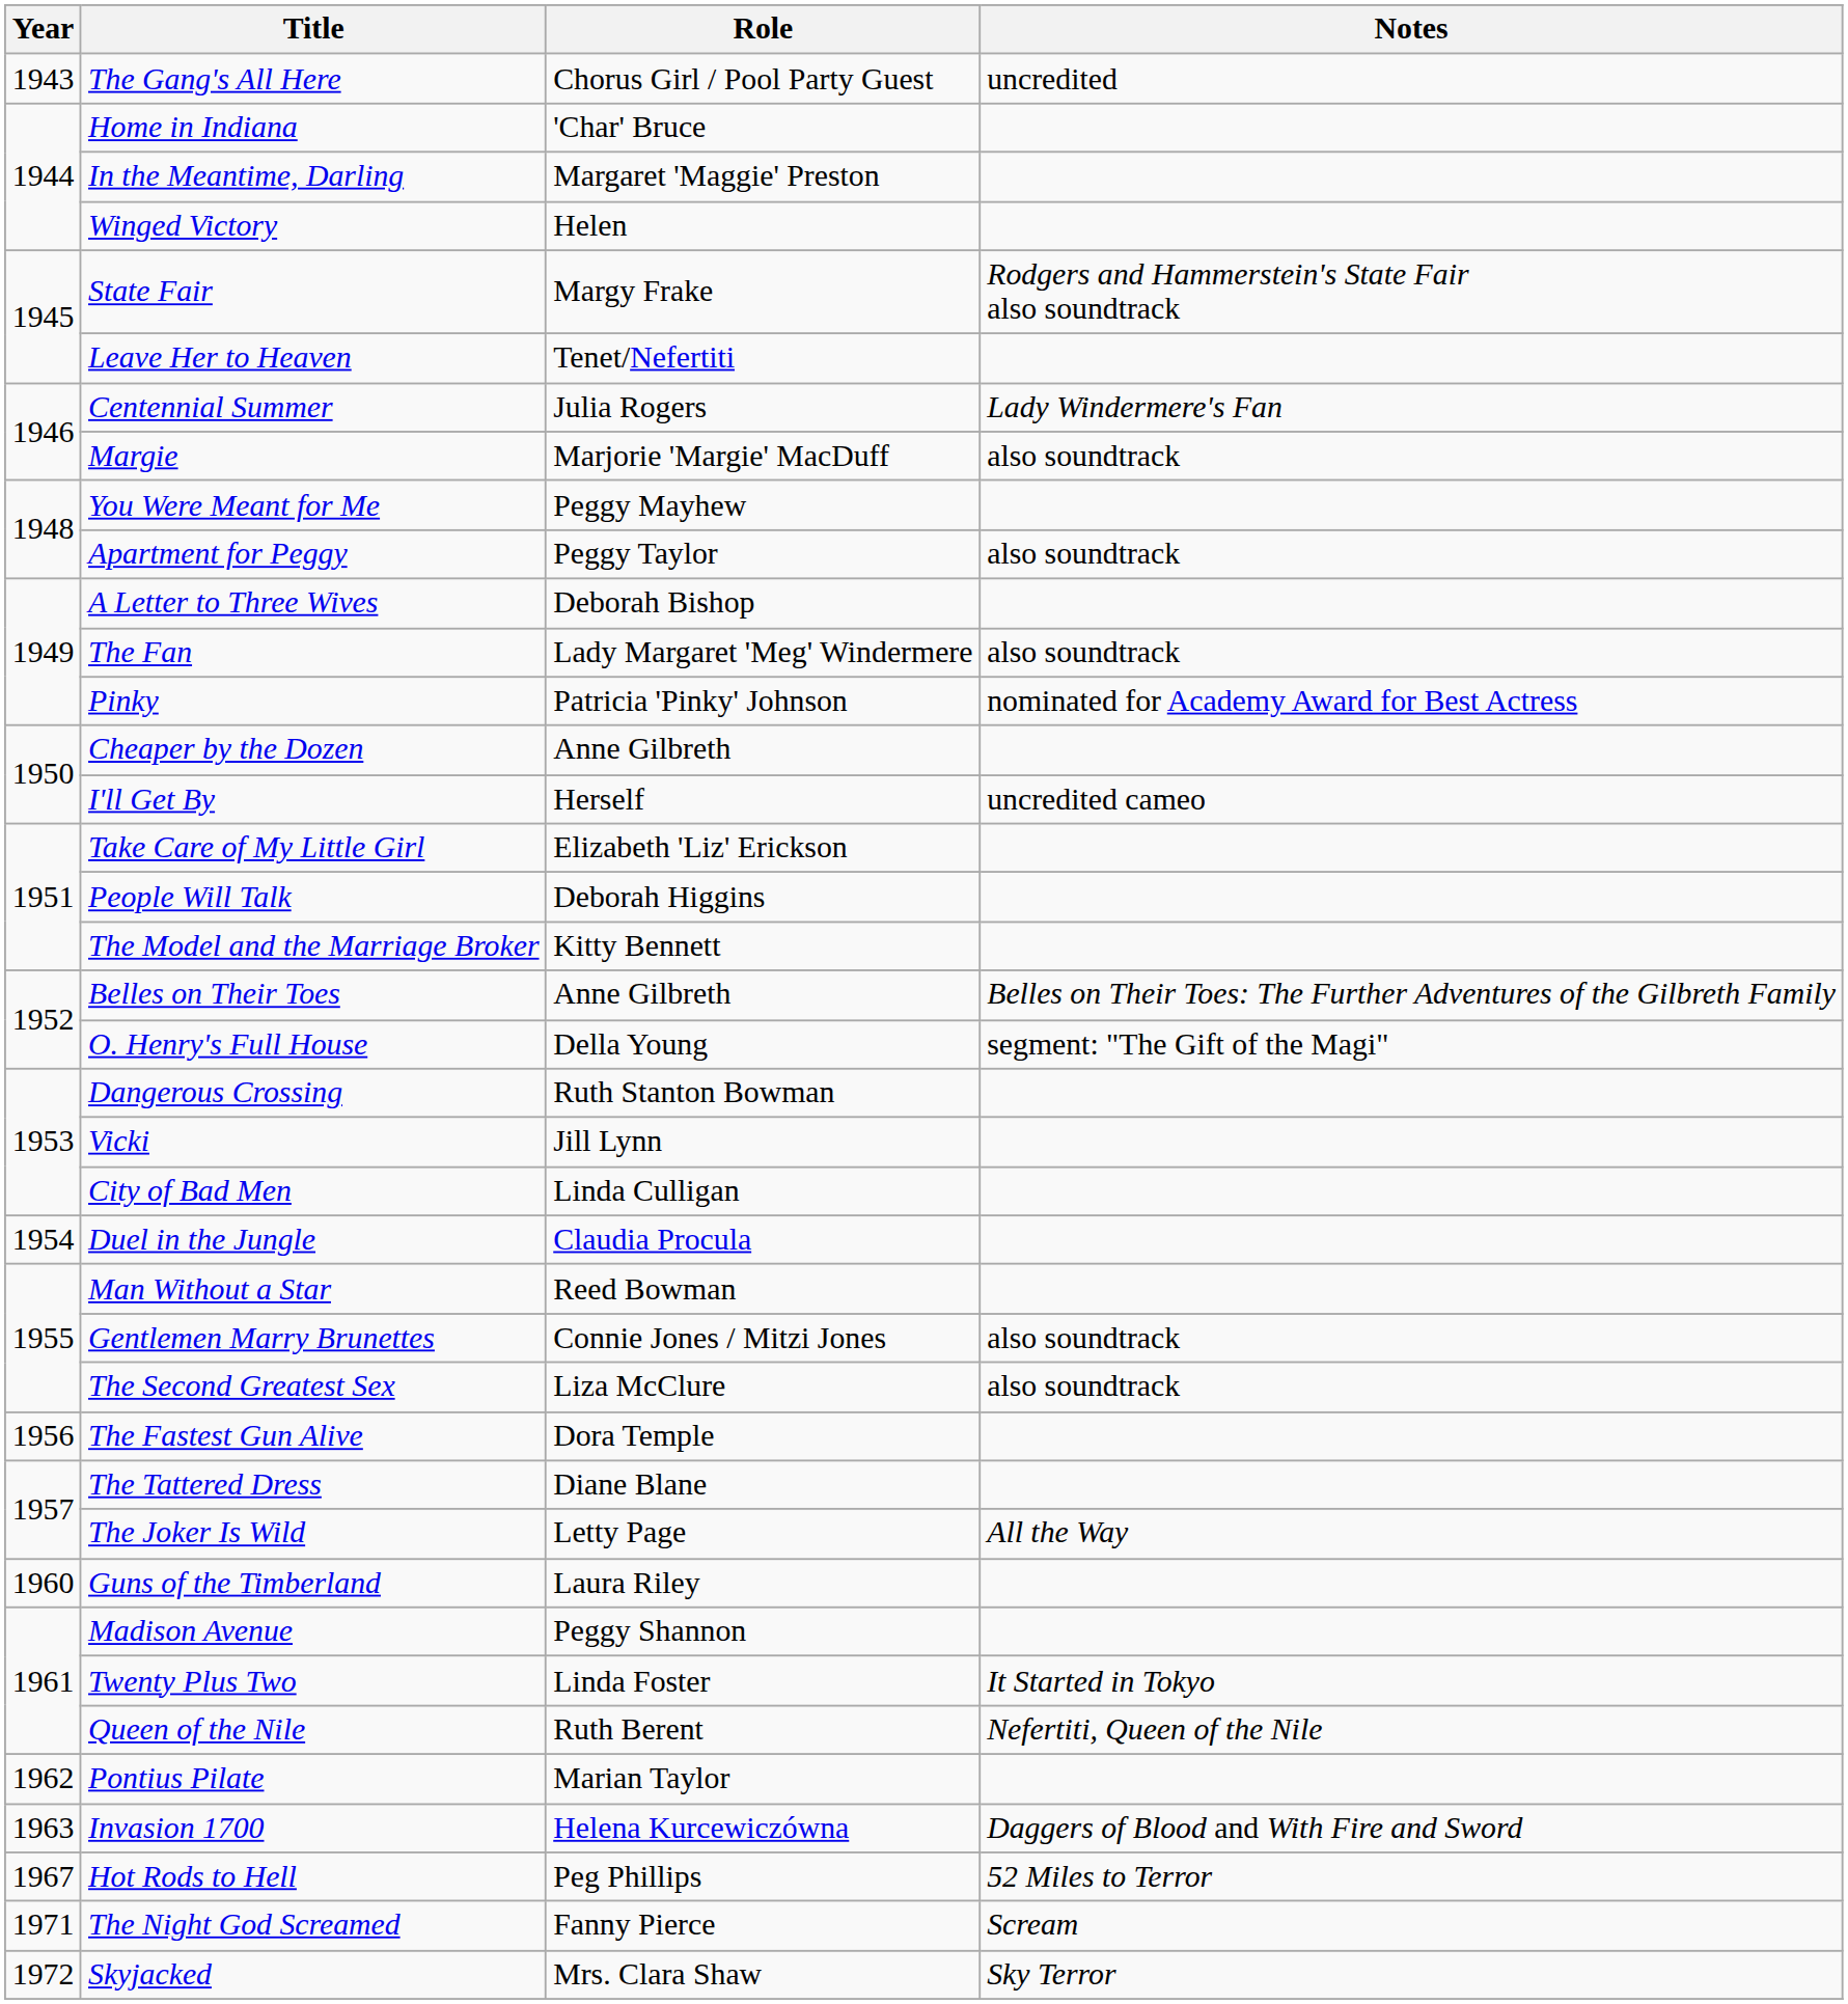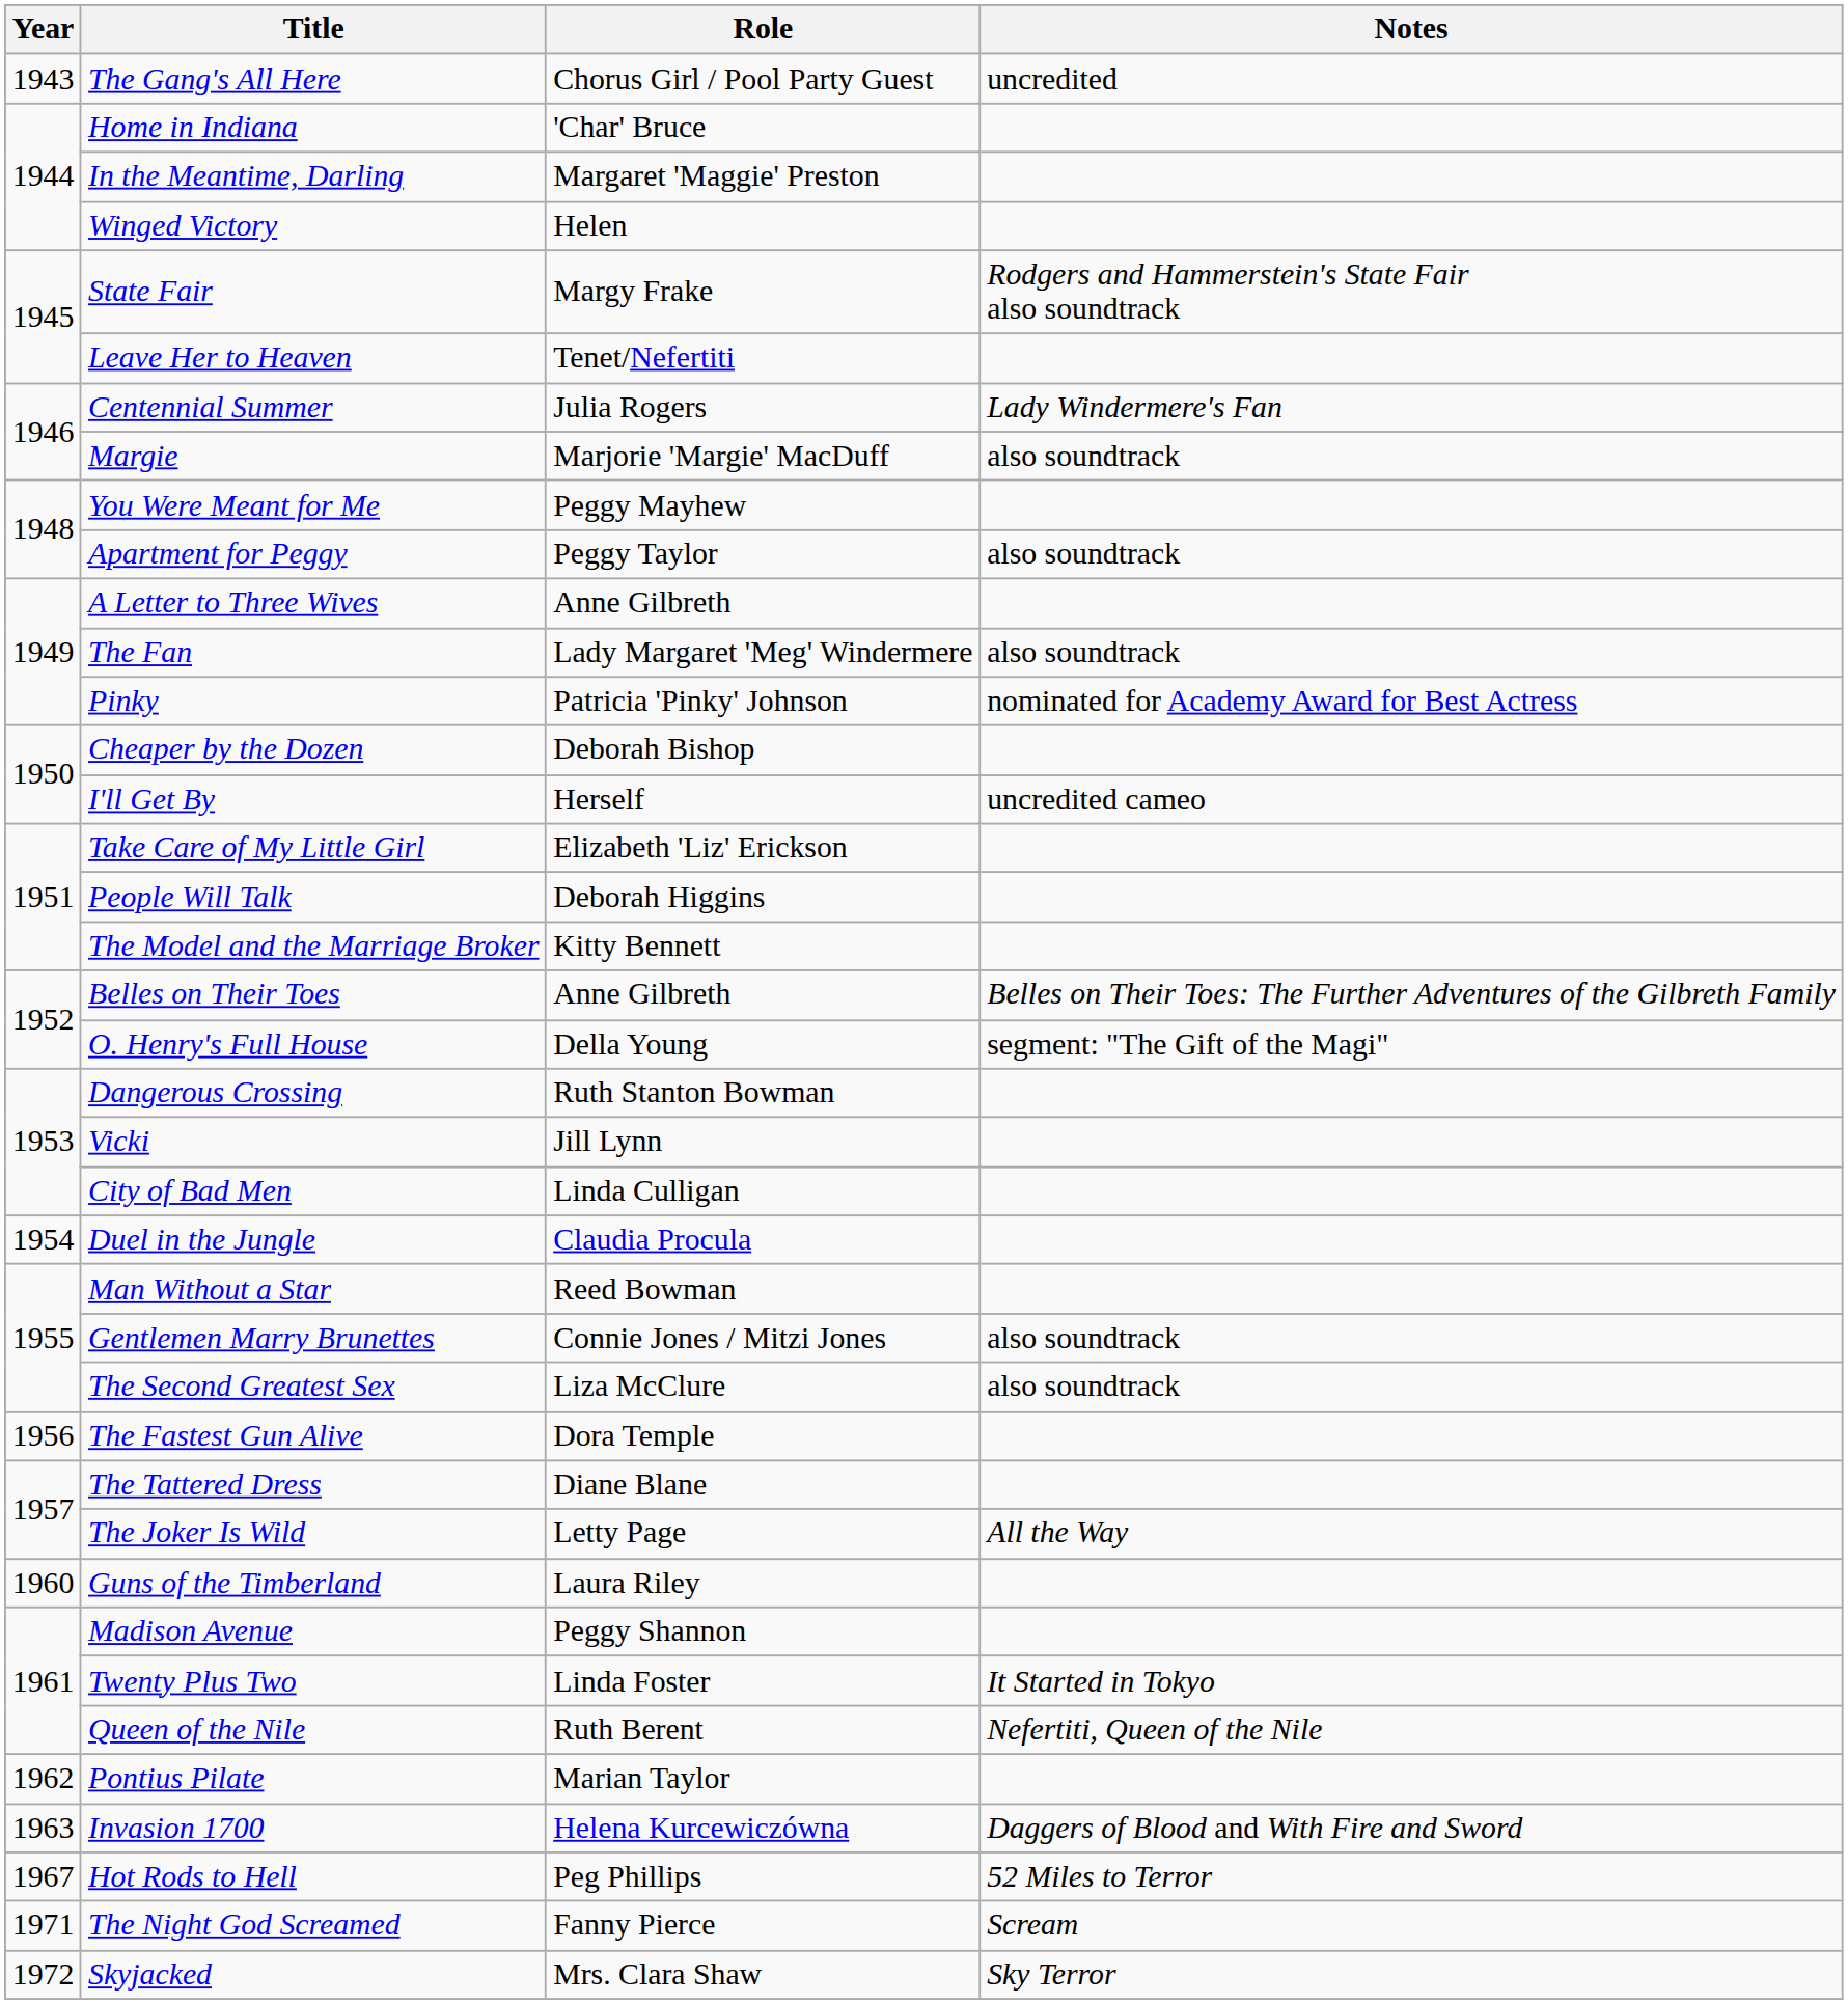 <table class="wikitable sortable">
 <tr>
 <th>Year</th>
 <th>Title</th>
 <th>Role</th>
 <th>Notes</th>
 </tr>
 <tr>
 <td>1943</td>
 <td><em><a href='#'>The Gang's All Here</a></em></td>
 <td>Chorus Girl / Pool Party Guest</td>
 <td>uncredited</td>
 </tr>
 <tr>
 <td rowspan=3>1944</td>
 <td><em><a href='#'>Home in Indiana</a></em></td>
 <td>'Char' Bruce</td>
 <td></td>
 </tr>
 <tr>
 <td><em><a href='#'>In the Meantime, Darling</a></em></td>
 <td>Margaret 'Maggie' Preston</td>
 <td></td>
 </tr>
 <tr>
 <td><em><a href='#'>Winged Victory</a></em></td>
 <td>Helen</td>
 <td></td>
 </tr>
 <tr>
 <td rowspan=2>1945</td>
 <td><em><a href='#'>State Fair</a></em></td>
 <td>Margy Frake</td>
 <td> <em>Rodgers and Hammerstein's State Fair</em><br>also soundtrack</td>
 </tr>
 <tr>
 <td><em><a href='#'>Leave Her to Heaven</a></em></td>
 <td>Tenet/<a href='#'>Nefertiti</a></td>
 <td></td>
 </tr>
 <tr>
 <td rowspan=2>1946</td>
 <td><em><a href='#'>Centennial Summer</a></em></td>
 <td>Julia Rogers</td>
 <td> <em>Lady Windermere's Fan</em></td>
 </tr>
 <tr>
 <td><em><a href='#'>Margie</a></em></td>
 <td>Marjorie 'Margie' MacDuff</td>
 <td>also soundtrack</td>
 </tr>
 <tr>
 <td rowspan=2>1948</td>
 <td><em><a href='#'>You Were Meant for Me</a></em></td>
 <td>Peggy Mayhew</td>
 <td></td>
 </tr>
 <tr>
 <td><em><a href='#'>Apartment for Peggy</a></em></td>
 <td>Peggy Taylor</td>
 <td>also soundtrack</td>
 </tr>
 <tr>
 <td rowspan=3>1949</td>
 <td><em><a href='#'>A Letter to Three Wives</a></em></td>
-<td>Deborah Bishop</td>
+<td>Anne Gilbreth</td>
 <td></td>
 </tr>
 <tr>
 <td><em><a href='#'>The Fan</a></em></td>
 <td>Lady Margaret 'Meg' Windermere</td>
 <td>also soundtrack</td>
 </tr>
 <tr>
 <td><em><a href='#'>Pinky</a></em></td>
 <td>Patricia 'Pinky' Johnson</td>
 <td>nominated for <a href='#'>Academy Award for Best Actress</a></td>
 </tr>
 <tr>
 <td rowspan=2>1950</td>
 <td><em><a href='#'>Cheaper by the Dozen</a></em></td>
-<td>Anne Gilbreth</td>
+<td>Deborah Bishop</td>
 <td></td>
 </tr>
 <tr>
 <td><em><a href='#'>I'll Get By</a></em></td>
 <td>Herself</td>
 <td>uncredited cameo</td>
 </tr>
 <tr>
 <td rowspan=3>1951</td>
 <td><em><a href='#'>Take Care of My Little Girl</a></em></td>
 <td>Elizabeth 'Liz' Erickson</td>
 <td></td>
 </tr>
 <tr>
 <td><em><a href='#'>People Will Talk</a></em></td>
 <td>Deborah Higgins</td>
 <td></td>
 </tr>
 <tr>
 <td><em><a href='#'>The Model and the Marriage Broker</a></em></td>
 <td>Kitty Bennett</td>
 <td></td>
 </tr>
 <tr>
 <td rowspan=2>1952</td>
 <td><em><a href='#'>Belles on Their Toes</a></em></td>
 <td>Anne Gilbreth</td>
 <td> <em>Belles on Their Toes: The Further Adventures of the Gilbreth Family</em></td>
 </tr>
 <tr>
 <td><em><a href='#'>O. Henry's Full House</a></em></td>
 <td>Della Young</td>
 <td>segment: "The Gift of the Magi"</td>
 </tr>
 <tr>
 <td rowspan=3>1953</td>
 <td><em><a href='#'>Dangerous Crossing</a></em></td>
 <td>Ruth Stanton Bowman</td>
 <td></td>
 </tr>
 <tr>
 <td><em><a href='#'>Vicki</a></em></td>
 <td>Jill Lynn</td>
 <td></td>
 </tr>
 <tr>
 <td><em><a href='#'>City of Bad Men</a></em></td>
 <td>Linda Culligan</td>
 <td></td>
 </tr>
 <tr>
 <td>1954</td>
 <td><em><a href='#'>Duel in the Jungle</a></em></td>
 <td><a href='#'>Claudia Procula</a></td>
 <td></td>
 </tr>
 <tr>
 <td rowspan=3>1955</td>
 <td><em><a href='#'>Man Without a Star</a></em></td>
 <td>Reed Bowman</td>
 <td></td>
 </tr>
 <tr>
 <td><em><a href='#'>Gentlemen Marry Brunettes</a></em></td>
 <td>Connie Jones / Mitzi Jones</td>
 <td>also soundtrack</td>
 </tr>
 <tr>
 <td><em><a href='#'>The Second Greatest Sex</a></em></td>
 <td>Liza McClure</td>
 <td>also soundtrack</td>
 </tr>
 <tr>
 <td>1956</td>
 <td><em><a href='#'>The Fastest Gun Alive</a></em></td>
 <td>Dora Temple</td>
 <td></td>
 </tr>
 <tr>
 <td rowspan=2>1957</td>
 <td><em><a href='#'>The Tattered Dress</a></em></td>
 <td>Diane Blane</td>
 <td></td>
 </tr>
 <tr>
 <td><em><a href='#'>The Joker Is Wild</a></em></td>
 <td>Letty Page</td>
 <td> <em>All the Way</em></td>
 </tr>
 <tr>
 <td>1960</td>
 <td><em><a href='#'>Guns of the Timberland</a></em></td>
 <td>Laura Riley</td>
 <td></td>
 </tr>
 <tr>
 <td rowspan=3>1961</td>
 <td><em><a href='#'>Madison Avenue</a></em></td>
 <td>Peggy Shannon</td>
 <td></td>
 </tr>
 <tr>
 <td><em><a href='#'>Twenty Plus Two</a></em></td>
 <td>Linda Foster</td>
 <td> <em>It Started in Tokyo</em></td>
 </tr>
 <tr>
 <td><em><a href='#'>Queen of the Nile</a></em></td>
 <td>Ruth Berent</td>
 <td> <em>Nefertiti, Queen of the Nile</em></td>
 </tr>
 <tr>
 <td>1962</td>
 <td><em><a href='#'>Pontius Pilate</a></em></td>
 <td>Marian Taylor</td>
 <td></td>
 </tr>
 <tr>
 <td>1963</td>
 <td><em><a href='#'>Invasion 1700</a></em></td>
 <td><a href='#'>Helena Kurcewiczówna</a></td>
 <td> <em>Daggers of Blood</em> and <em>With Fire and Sword</em></td>
 </tr>
 <tr>
 <td>1967</td>
 <td><em><a href='#'>Hot Rods to Hell</a></em></td>
 <td>Peg Phillips</td>
 <td> <em>52 Miles to Terror</em></td>
 </tr>
 <tr>
 <td>1971</td>
 <td><em><a href='#'>The Night God Screamed</a></em></td>
 <td>Fanny Pierce</td>
 <td> <em>Scream</em></td>
 </tr>
 <tr>
 <td>1972</td>
 <td><em><a href='#'>Skyjacked</a></em></td>
 <td>Mrs. Clara Shaw</td>
 <td> <em>Sky Terror</em></td>
 </tr>
 <tr>
 </tr>
 </table>
